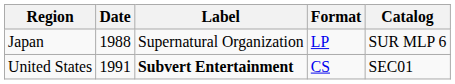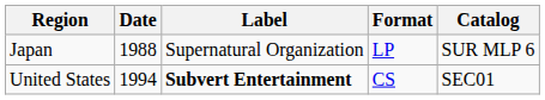 <table class="wikitable">
 <tr>
 <th>Region</th>
 <th>Date</th>
 <th>Label</th>
 <th>Format</th>
 <th>Catalog</th>
 </tr>
 <tr>
 <td>Japan</td>
 <td>1988</td>
 <td>Supernatural Organization</td>
 <td><a href='#'>LP</a></td>
 <td>SUR MLP 6</td>
 </tr>
 <tr>
 <td>United States</td>
-<td>1991</td>
+<td>1994</td>
 <td><strong>Subvert Entertainment</strong></td>
 <td><a href='#'>CS</a></td>
 <td>SEC01</td>
 </tr>
 </table>
